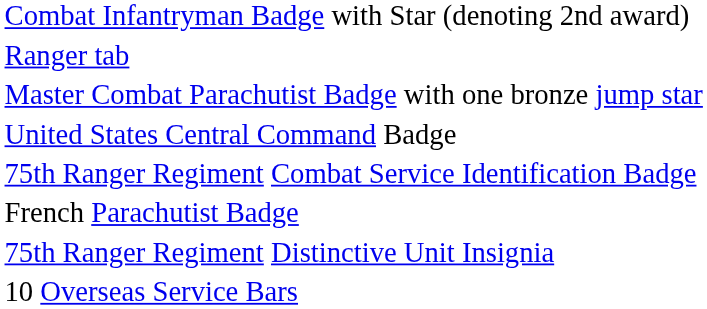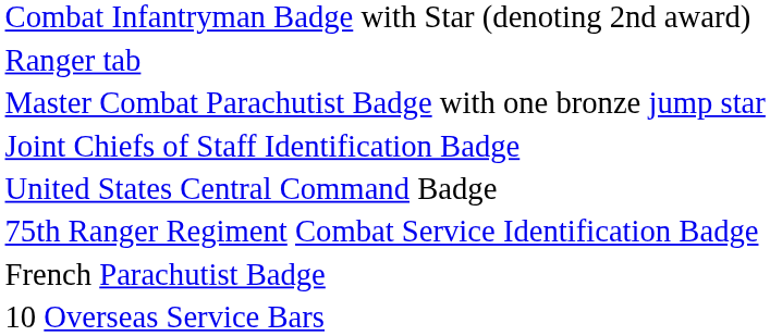 <table>
 <tr>
 <td></td>
 <td><a href='#'>Combat Infantryman Badge</a> with Star (denoting 2nd award)</td>
 </tr>
 <tr>
 <td></td>
 <td><a href='#'>Ranger tab</a></td>
 </tr>
 <tr>
 <td><span></span></td>
 <td><a href='#'>Master Combat Parachutist Badge</a> with one bronze <a href='#'>jump star</a></td>
 </tr>
 <tr>
 <td></td>
+<td><a href='#'>Joint Chiefs of Staff Identification Badge</a></td>
+</tr>
+<tr>
+<td></td>
 <td><a href='#'>United States Central Command</a> Badge</td>
 </tr>
 <tr>
 <td></td>
 <td><a href='#'>75th Ranger Regiment</a> <a href='#'>Combat Service Identification Badge</a></td>
 </tr>
 <tr>
 <td></td>
 <td>French <a href='#'>Parachutist Badge</a></td>
 </tr>
 <tr>
 <td></td>
-<td><a href='#'>75th Ranger Regiment</a> <a href='#'>Distinctive Unit Insignia</a></td>
-</tr>
-<tr>
-<td></td>
 <td>10 <a href='#'>Overseas Service Bars</a></td>
 </tr>
 </table>
